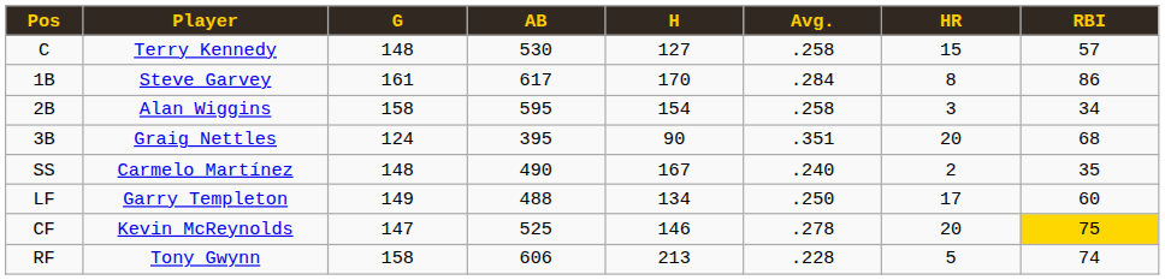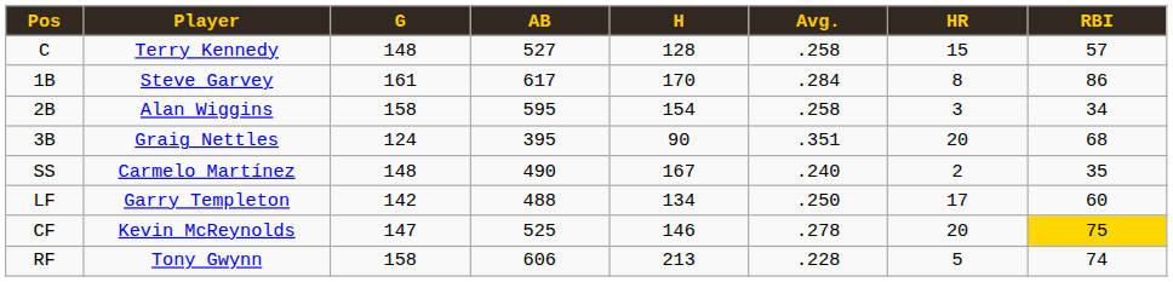 <table class="wikitable sortable">
 <tr>
 <th style="background:#312821; color:#FFCC00"  width="5%">Pos</th>
 <th style="background:#312821; color:#FFCC00"  width="16%">Player</th>
 <th style="background:#312821; color:#FFCC00"  width="9%">G</th>
 <th style="background:#312821; color:#FFCC00"  width="9%">AB</th>
 <th style="background:#312821; color:#FFCC00"  width="9%">H</th>
 <th style="background:#312821; color:#FFCC00"  width="9%">Avg.</th>
 <th style="background:#312821; color:#FFCC00"  width="9%">HR</th>
 <th style="background:#312821; color:#FFCC00"  width="9%">RBI</th>
 </tr>
 <tr align="center">
 <td>C</td>
 <td><a href='#'>Terry Kennedy</a></td>
 <td>148</td>
-<td>530</td>
-<td>127</td>
+<td>527</td>
+<td>128</td>
 <td>.258</td>
 <td>15</td>
 <td>57</td>
 </tr>
 <tr align="center">
 <td>1B</td>
 <td><a href='#'>Steve Garvey</a></td>
 <td>161</td>
 <td>617</td>
 <td>170</td>
 <td>.284</td>
 <td>8</td>
 <td>86</td>
 </tr>
 <tr align="center">
 <td>2B</td>
 <td><a href='#'>Alan Wiggins</a></td>
 <td>158</td>
 <td>595</td>
 <td>154</td>
 <td>.258</td>
 <td>3</td>
 <td>34</td>
 </tr>
 <tr align="center">
 <td>3B</td>
 <td><a href='#'>Graig Nettles</a></td>
 <td>124</td>
 <td>395</td>
 <td>90</td>
 <td>.351</td>
 <td>20</td>
 <td>68</td>
 </tr>
 <tr align="center">
 <td>SS</td>
 <td><a href='#'>Carmelo Martínez</a></td>
 <td>148</td>
 <td>490</td>
 <td>167</td>
 <td>.240</td>
 <td>2</td>
 <td>35</td>
 </tr>
 <tr align="center">
 <td>LF</td>
 <td><a href='#'>Garry Templeton</a></td>
-<td>149</td>
+<td>142</td>
 <td>488</td>
 <td>134</td>
 <td>.250</td>
 <td>17</td>
 <td>60</td>
 </tr>
 <tr align="center">
 <td>CF</td>
 <td><a href='#'>Kevin McReynolds</a></td>
 <td>147</td>
 <td>525</td>
 <td>146</td>
 <td>.278</td>
 <td>20</td>
 <td style="background: gold;">75</td>
 </tr>
 <tr align="center">
 <td>RF</td>
 <td><a href='#'>Tony Gwynn</a></td>
 <td>158</td>
 <td>606</td>
 <td>213</td>
 <td>.228</td>
 <td>5</td>
 <td>74</td>
 </tr>
 </table>
